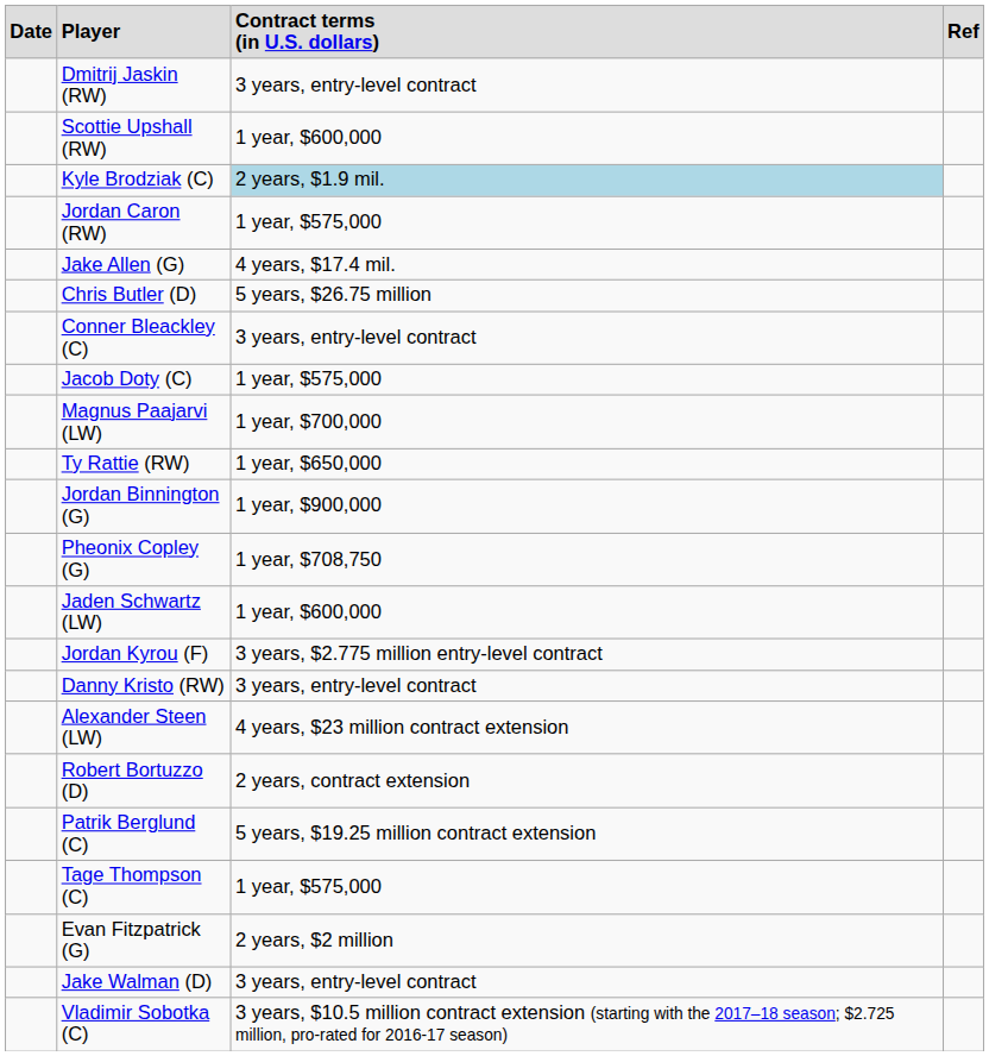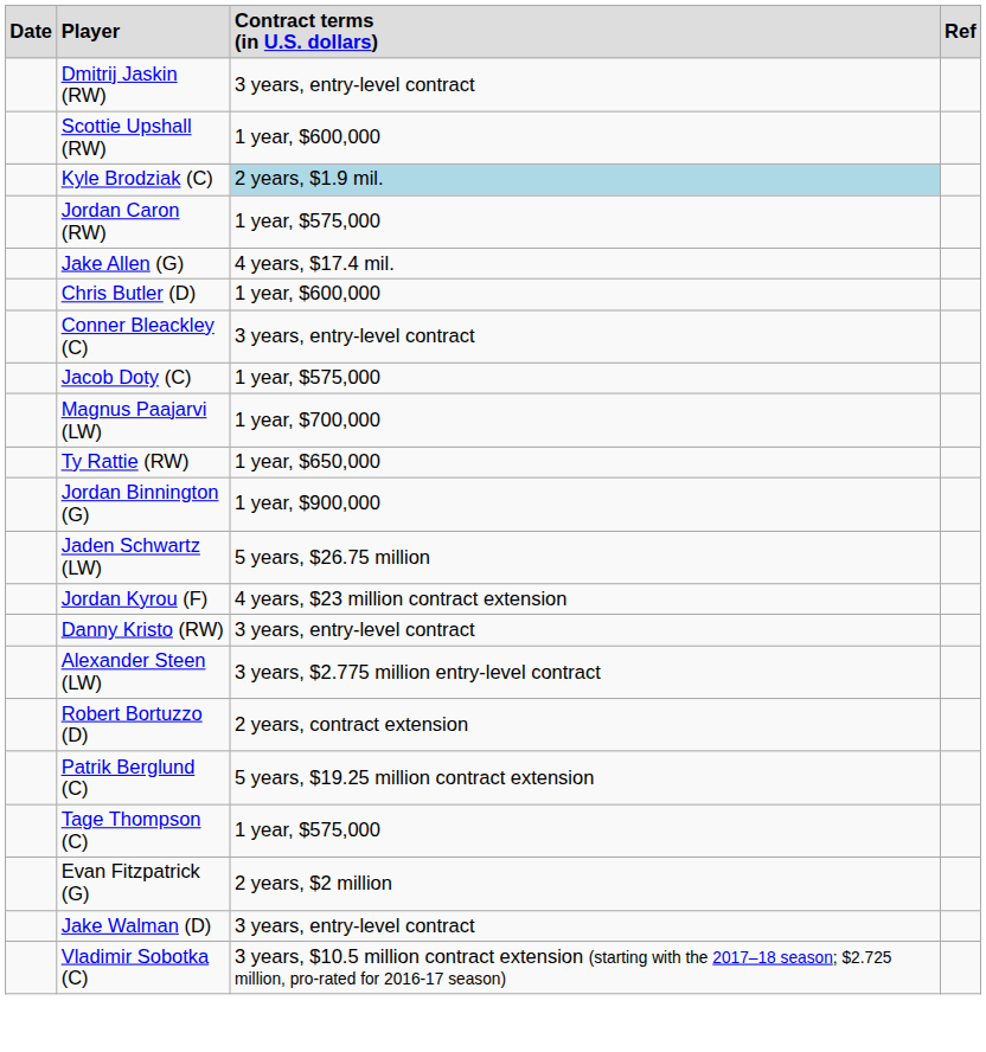 <table class="wikitable" style="border-collapse: collapse; width: 50em; padding: 3;">
 <tr style="background:#ddd;">
 <td><strong>Date</strong></td>
 <td><strong>Player</strong></td>
 <td><strong>Contract terms</strong><br><strong>(in <a href='#'>U.S. dollars</a>)</strong></td>
 <td><strong>Ref</strong></td>
 </tr>
 <tr>
 <td></td>
 <td><a href='#'>Dmitrij Jaskin</a> (RW)</td>
 <td>3 years, entry-level contract</td>
 <td></td>
 </tr>
 <tr>
 <td></td>
 <td><a href='#'>Scottie Upshall</a> (RW)</td>
 <td>1 year, $600,000</td>
 <td></td>
 </tr>
 <tr>
 <td></td>
 <td><a href='#'>Kyle Brodziak</a> (C)</td>
 <td style="background: lightblue;">2 years, $1.9 mil.</td>
 <td></td>
 </tr>
 <tr>
 <td></td>
 <td><a href='#'>Jordan Caron</a> (RW)</td>
 <td>1 year, $575,000</td>
 <td></td>
 </tr>
 <tr>
 <td></td>
 <td><a href='#'>Jake Allen</a> (G)</td>
 <td>4 years, $17.4 mil.</td>
 <td></td>
 </tr>
 <tr>
 <td></td>
 <td><a href='#'>Chris Butler</a> (D)</td>
-<td>5 years, $26.75 million</td>
+<td>1 year, $600,000</td>
 <td></td>
 </tr>
 <tr>
 <td></td>
 <td><a href='#'>Conner Bleackley</a> (C)</td>
 <td>3 years, entry-level contract</td>
 <td></td>
 </tr>
 <tr>
 <td></td>
 <td><a href='#'>Jacob Doty</a> (C)</td>
 <td>1 year, $575,000</td>
 <td></td>
 </tr>
 <tr>
 <td></td>
 <td><a href='#'>Magnus Paajarvi</a> (LW)</td>
 <td>1 year, $700,000</td>
 <td></td>
 </tr>
 <tr>
 <td></td>
 <td><a href='#'>Ty Rattie</a> (RW)</td>
 <td>1 year, $650,000</td>
 <td></td>
 </tr>
 <tr>
 <td></td>
 <td><a href='#'>Jordan Binnington</a> (G)</td>
 <td>1 year, $900,000</td>
 <td></td>
 </tr>
 <tr>
 <td></td>
-<td><a href='#'>Pheonix Copley</a> (G)</td>
-<td>1 year, $708,750</td>
-<td></td>
-</tr>
-<tr>
-<td></td>
 <td><a href='#'>Jaden Schwartz</a> (LW)</td>
-<td>1 year, $600,000</td>
+<td>5 years, $26.75 million</td>
 <td></td>
 </tr>
 <tr>
 <td></td>
 <td><a href='#'>Jordan Kyrou</a> (F)</td>
-<td>3 years, $2.775 million entry-level contract</td>
+<td>4 years, $23 million contract extension</td>
 <td></td>
 </tr>
 <tr>
 <td></td>
 <td><a href='#'>Danny Kristo</a> (RW)</td>
 <td>3 years, entry-level contract</td>
 <td></td>
 </tr>
 <tr>
 <td></td>
 <td><a href='#'>Alexander Steen</a> (LW)</td>
-<td>4 years, $23 million contract extension</td>
+<td>3 years, $2.775 million entry-level contract</td>
 <td></td>
 </tr>
 <tr>
 <td></td>
 <td><a href='#'>Robert Bortuzzo</a> (D)</td>
 <td>2 years, contract extension</td>
 <td></td>
 </tr>
 <tr>
 <td></td>
 <td><a href='#'>Patrik Berglund</a> (C)</td>
 <td>5 years, $19.25 million contract extension</td>
 <td></td>
 </tr>
 <tr>
 <td></td>
 <td><a href='#'>Tage Thompson</a> (C)</td>
 <td>1 year, $575,000</td>
 <td></td>
 </tr>
 <tr>
 <td></td>
 <td>Evan Fitzpatrick (G)</td>
 <td>2 years, $2 million</td>
 <td></td>
 </tr>
 <tr>
 <td></td>
 <td><a href='#'>Jake Walman</a> (D)</td>
 <td>3 years, entry-level contract</td>
 <td></td>
 </tr>
 <tr>
 <td></td>
 <td><a href='#'>Vladimir Sobotka</a> (C)</td>
 <td>3 years, $10.5 million contract extension <small>(starting with the <a href='#'>2017–18 season</a>; $2.725 million, pro-rated for 2016-17 season)</small> </td>
 <td></td>
 </tr>
 </table>
